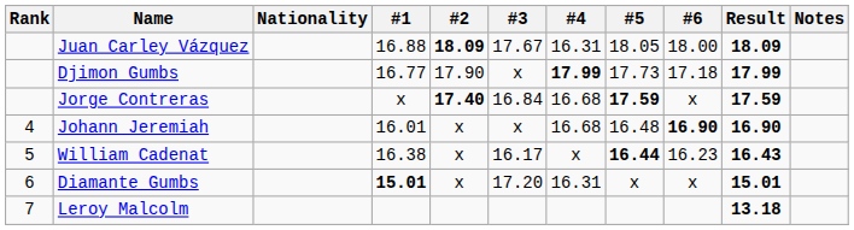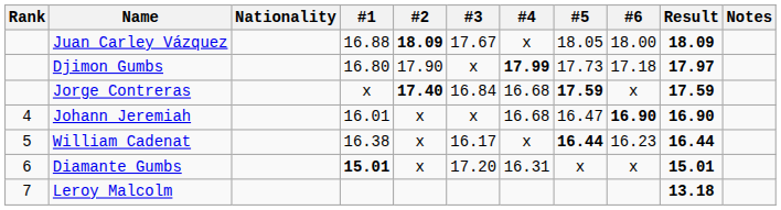 <table class="wikitable sortable" style="text-align:center">
 <tr>
 <th>Rank</th>
 <th>Name</th>
 <th>Nationality</th>
 <th>#1</th>
 <th>#2</th>
 <th>#3</th>
 <th>#4</th>
 <th>#5</th>
 <th>#6</th>
 <th>Result</th>
 <th>Notes</th>
 </tr>
 <tr>
 <td></td>
 <td align=left><a href='#'>Juan Carley Vázquez</a></td>
 <td align=left></td>
 <td>16.88</td>
 <td><strong>18.09</strong></td>
 <td>17.67</td>
-<td>16.31</td>
+<td>x</td>
 <td>18.05</td>
 <td>18.00</td>
 <td><strong>18.09</strong></td>
 <td></td>
 </tr>
 <tr>
 <td></td>
 <td align=left><a href='#'>Djimon Gumbs</a></td>
 <td align=left></td>
-<td>16.77</td>
+<td>16.80</td>
 <td>17.90</td>
 <td>x</td>
 <td><strong>17.99</strong></td>
 <td>17.73</td>
 <td>17.18</td>
-<td><strong>17.99</strong></td>
+<td><strong>17.97</strong></td>
 <td></td>
 </tr>
 <tr>
 <td></td>
 <td align=left><a href='#'>Jorge Contreras</a></td>
 <td align=left></td>
 <td>x</td>
 <td><strong>17.40</strong></td>
 <td>16.84</td>
 <td>16.68</td>
 <td><strong>17.59</strong></td>
 <td>x</td>
 <td><strong>17.59</strong></td>
 <td></td>
 </tr>
 <tr>
 <td>4</td>
 <td align=left><a href='#'>Johann Jeremiah</a></td>
 <td align=left></td>
 <td>16.01</td>
 <td>x</td>
 <td>x</td>
 <td>16.68</td>
-<td>16.48</td>
+<td>16.47</td>
 <td><strong>16.90</strong></td>
 <td><strong>16.90</strong></td>
 <td></td>
 </tr>
 <tr>
 <td>5</td>
 <td align=left><a href='#'>William Cadenat</a></td>
 <td align=left></td>
 <td>16.38</td>
 <td>x</td>
 <td>16.17</td>
 <td>x</td>
 <td><strong>16.44</strong></td>
 <td>16.23</td>
-<td><strong>16.43</strong></td>
+<td><strong>16.44</strong></td>
 <td></td>
 </tr>
 <tr>
 <td>6</td>
 <td align=left><a href='#'>Diamante Gumbs</a></td>
 <td align=left></td>
 <td><strong>15.01</strong></td>
 <td>x</td>
 <td>17.20</td>
 <td>16.31</td>
 <td>x</td>
 <td>x</td>
 <td><strong>15.01</strong></td>
 <td></td>
 </tr>
 <tr>
 <td>7</td>
 <td align=left><a href='#'>Leroy Malcolm</a></td>
 <td align=left></td>
 <td></td>
 <td></td>
 <td></td>
 <td></td>
 <td></td>
 <td></td>
 <td><strong>13.18</strong></td>
 <td></td>
 </tr>
 </table>
